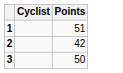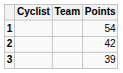 <table class="wikitable">
 <tr>
 <th></th>
 <th>Cyclist</th>
+<th>Team</th>
 <th>Points</th>
 </tr>
 <tr>
 <td><strong>1</strong></td>
 <td></td>
-<td align=right>51</td>
+<td></td>
+<td align=right>54</td>
 </tr>
 <tr>
 <td><strong>2</strong></td>
+<td></td>
 <td></td>
 <td align=right>42</td>
 </tr>
 <tr>
 <td><strong>3</strong></td>
 <td></td>
-<td align=right>50</td>
+<td></td>
+<td align=right>39</td>
 </tr>
 </table>
